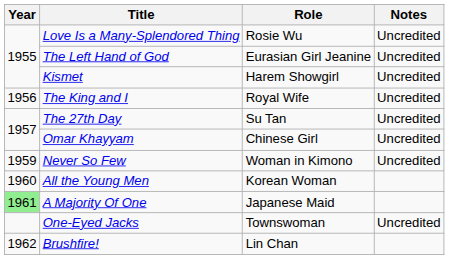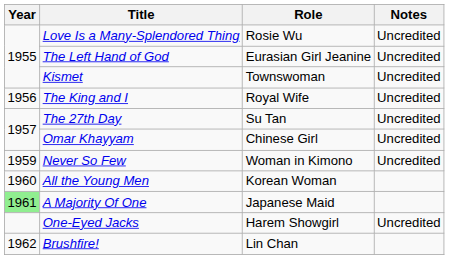 <table class="wikitable">
 <tr>
 <th>Year</th>
 <th>Title</th>
 <th>Role</th>
 <th>Notes</th>
 </tr>
 <tr>
 <td rowspan="3">1955</td>
 <td><em><a href='#'>Love Is a Many-Splendored Thing</a></em></td>
 <td>Rosie Wu</td>
 <td>Uncredited</td>
 </tr>
 <tr>
 <td><em><a href='#'>The Left Hand of God</a></em></td>
 <td>Eurasian Girl Jeanine</td>
 <td>Uncredited</td>
 </tr>
 <tr>
 <td><em><a href='#'>Kismet</a></em></td>
-<td>Harem Showgirl</td>
+<td>Townswoman</td>
 <td>Uncredited</td>
 </tr>
 <tr>
 <td>1956</td>
 <td><em><a href='#'>The King and I</a></em></td>
 <td>Royal Wife</td>
 <td>Uncredited</td>
 </tr>
 <tr>
 <td rowspan="2">1957</td>
 <td><em><a href='#'>The 27th Day</a></em></td>
 <td>Su Tan</td>
 <td>Uncredited</td>
 </tr>
 <tr>
 <td><em><a href='#'>Omar Khayyam</a></em></td>
 <td>Chinese Girl</td>
 <td>Uncredited</td>
 </tr>
 <tr>
 <td>1959</td>
 <td><em><a href='#'>Never So Few</a></em></td>
 <td>Woman in Kimono</td>
 <td>Uncredited</td>
 </tr>
 <tr>
 <td>1960</td>
 <td><em><a href='#'>All the Young Men</a></em></td>
 <td>Korean Woman</td>
 <td></td>
 </tr>
 <tr>
 <td style="background: lightgreen;">1961</td>
 <td><em><a href='#'>A Majority Of One</a></em></td>
 <td>Japanese Maid</td>
 <td></td>
 </tr>
 <tr>
 <td></td>
 <td><em><a href='#'>One-Eyed Jacks</a></em></td>
-<td>Townswoman</td>
+<td>Harem Showgirl</td>
 <td>Uncredited</td>
 </tr>
 <tr>
 <td>1962</td>
 <td><em><a href='#'>Brushfire!</a></em></td>
 <td>Lin Chan</td>
 <td></td>
 </tr>
 </table>
